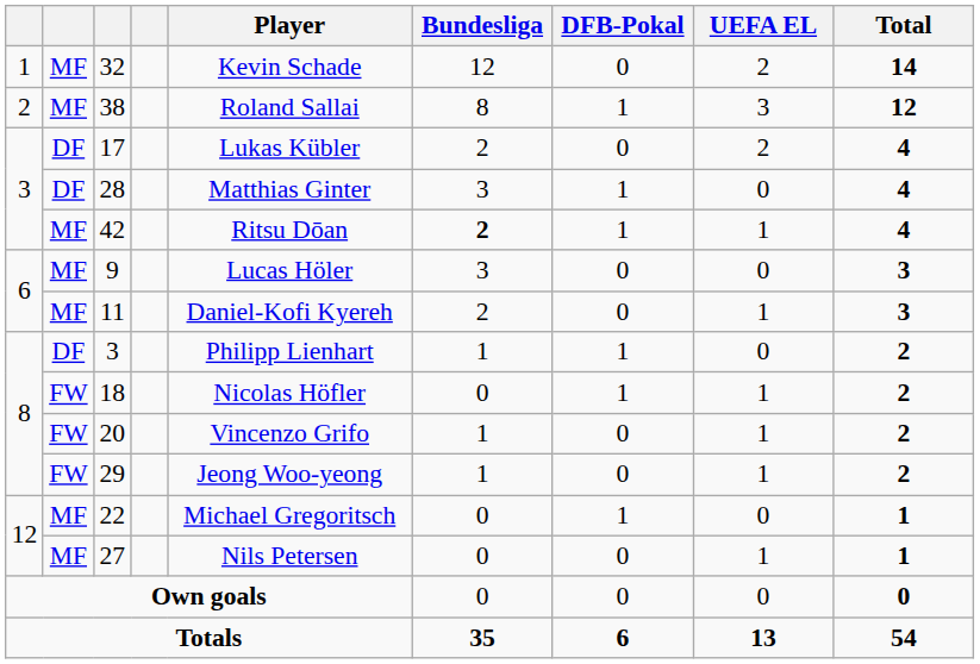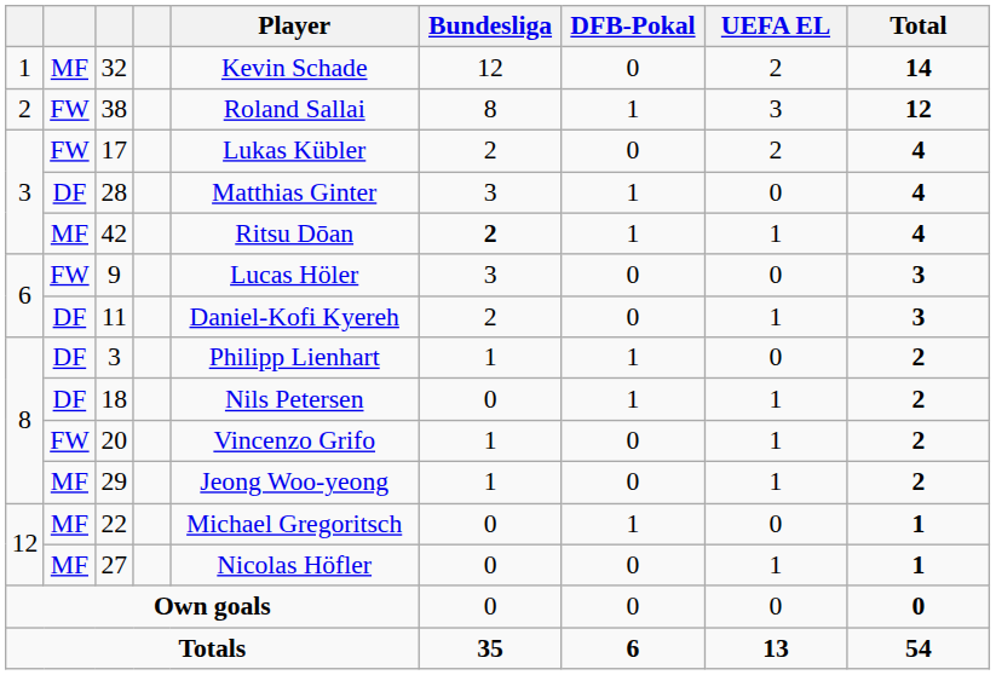 <table class="wikitable" style="text-align:center">
 <tr>
 <th width=15></th>
 <th width=15></th>
 <th width=15></th>
 <th width=15></th>
 <th width=145>Player</th>
 <th width=80><strong><a href='#'>Bundesliga</a></strong></th>
 <th width=80><strong><a href='#'>DFB-Pokal</a></strong></th>
 <th width=80><strong><a href='#'>UEFA EL</a></strong></th>
 <th width=80>Total</th>
 </tr>
 <tr>
 <td>1</td>
 <td><a href='#'>MF</a></td>
 <td>32</td>
 <td></td>
 <td><a href='#'>Kevin Schade</a></td>
 <td>12</td>
 <td>0</td>
 <td>2</td>
 <td><strong>14</strong></td>
 </tr>
 <tr>
 <td>2</td>
-<td><a href='#'>MF</a></td>
+<td><a href='#'>FW</a></td>
 <td>38</td>
 <td></td>
 <td><a href='#'>Roland Sallai</a></td>
 <td>8</td>
 <td>1</td>
 <td>3</td>
 <td><strong>12</strong></td>
 </tr>
 <tr>
 <td rowspan=3>3</td>
-<td><a href='#'>DF</a></td>
+<td><a href='#'>FW</a></td>
 <td>17</td>
 <td></td>
 <td><a href='#'>Lukas Kübler</a></td>
 <td>2</td>
 <td>0</td>
 <td>2</td>
 <td><strong>4</strong></td>
 </tr>
 <tr>
 <td><a href='#'>DF</a></td>
 <td>28</td>
 <td></td>
 <td><a href='#'>Matthias Ginter</a></td>
 <td>3</td>
 <td>1</td>
 <td>0</td>
 <td><strong>4</strong></td>
 </tr>
 <tr>
 <td><a href='#'>MF</a></td>
 <td>42</td>
 <td></td>
 <td><a href='#'>Ritsu Dōan</a></td>
 <td><strong>2</strong></td>
 <td>1</td>
 <td>1</td>
 <td><strong>4</strong></td>
 </tr>
 <tr>
 <td rowspan=2>6</td>
-<td><a href='#'>MF</a></td>
+<td><a href='#'>FW</a></td>
 <td>9</td>
 <td></td>
 <td><a href='#'>Lucas Höler</a></td>
 <td>3</td>
 <td>0</td>
 <td>0</td>
 <td><strong>3</strong></td>
 </tr>
 <tr>
-<td><a href='#'>MF</a></td>
+<td><a href='#'>DF</a></td>
 <td>11</td>
 <td></td>
 <td><a href='#'>Daniel-Kofi Kyereh</a></td>
 <td>2</td>
 <td>0</td>
 <td>1</td>
 <td><strong>3</strong></td>
 </tr>
 <tr>
 <td rowspan=4>8</td>
 <td><a href='#'>DF</a></td>
 <td>3</td>
 <td></td>
 <td><a href='#'>Philipp Lienhart</a></td>
 <td>1</td>
 <td>1</td>
 <td>0</td>
 <td><strong>2</strong></td>
 </tr>
 <tr>
-<td><a href='#'>FW</a></td>
+<td><a href='#'>DF</a></td>
 <td>18</td>
 <td></td>
-<td><a href='#'>Nicolas Höfler</a></td>
+<td><a href='#'>Nils Petersen</a></td>
 <td>0</td>
 <td>1</td>
 <td>1</td>
 <td><strong>2</strong></td>
 </tr>
 <tr>
 <td><a href='#'>FW</a></td>
 <td>20</td>
 <td></td>
 <td><a href='#'>Vincenzo Grifo</a></td>
 <td>1</td>
 <td>0</td>
 <td>1</td>
 <td><strong>2</strong></td>
 </tr>
 <tr>
-<td><a href='#'>FW</a></td>
+<td><a href='#'>MF</a></td>
 <td>29</td>
 <td></td>
 <td><a href='#'>Jeong Woo-yeong</a></td>
 <td>1</td>
 <td>0</td>
 <td>1</td>
 <td><strong>2</strong></td>
 </tr>
 <tr>
 <td rowspan=2>12</td>
 <td><a href='#'>MF</a></td>
 <td>22</td>
 <td></td>
 <td><a href='#'>Michael Gregoritsch</a></td>
 <td>0</td>
 <td>1</td>
 <td>0</td>
 <td><strong>1</strong></td>
 </tr>
 <tr>
 <td><a href='#'>MF</a></td>
 <td>27</td>
 <td></td>
-<td><a href='#'>Nils Petersen</a></td>
+<td><a href='#'>Nicolas Höfler</a></td>
 <td>0</td>
 <td>0</td>
 <td>1</td>
 <td><strong>1</strong></td>
 </tr>
 <tr>
 <td colspan=5><strong>Own goals</strong></td>
 <td>0</td>
 <td>0</td>
 <td>0</td>
 <td><strong>0</strong></td>
 </tr>
 <tr>
 <td colspan=5><strong>Totals</strong></td>
 <td><strong>35</strong></td>
 <td><strong>6</strong></td>
 <td><strong>13</strong></td>
 <td><strong>54</strong></td>
 </tr>
 </table>
